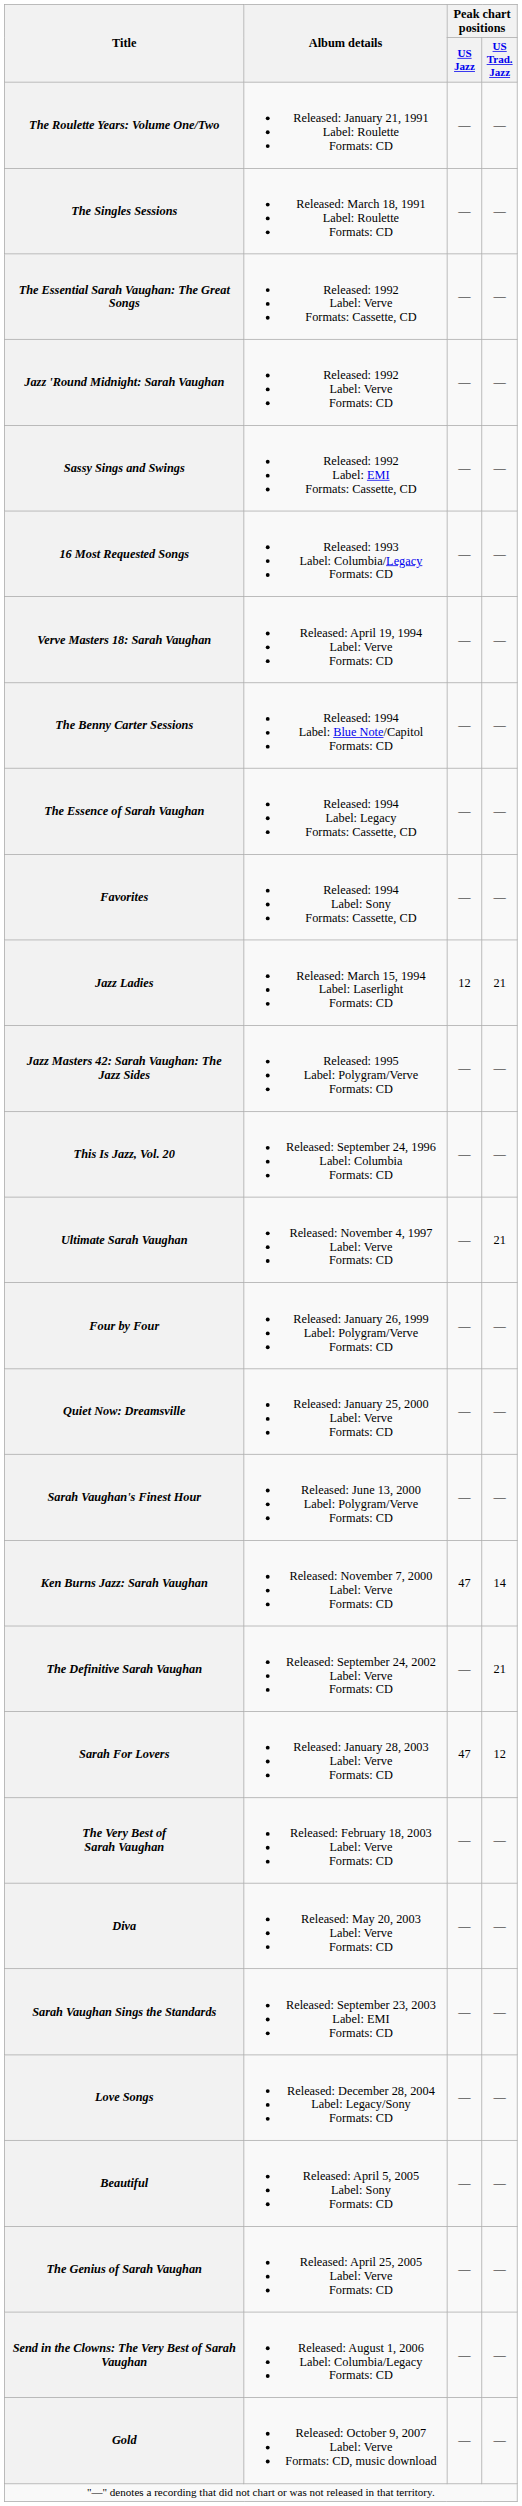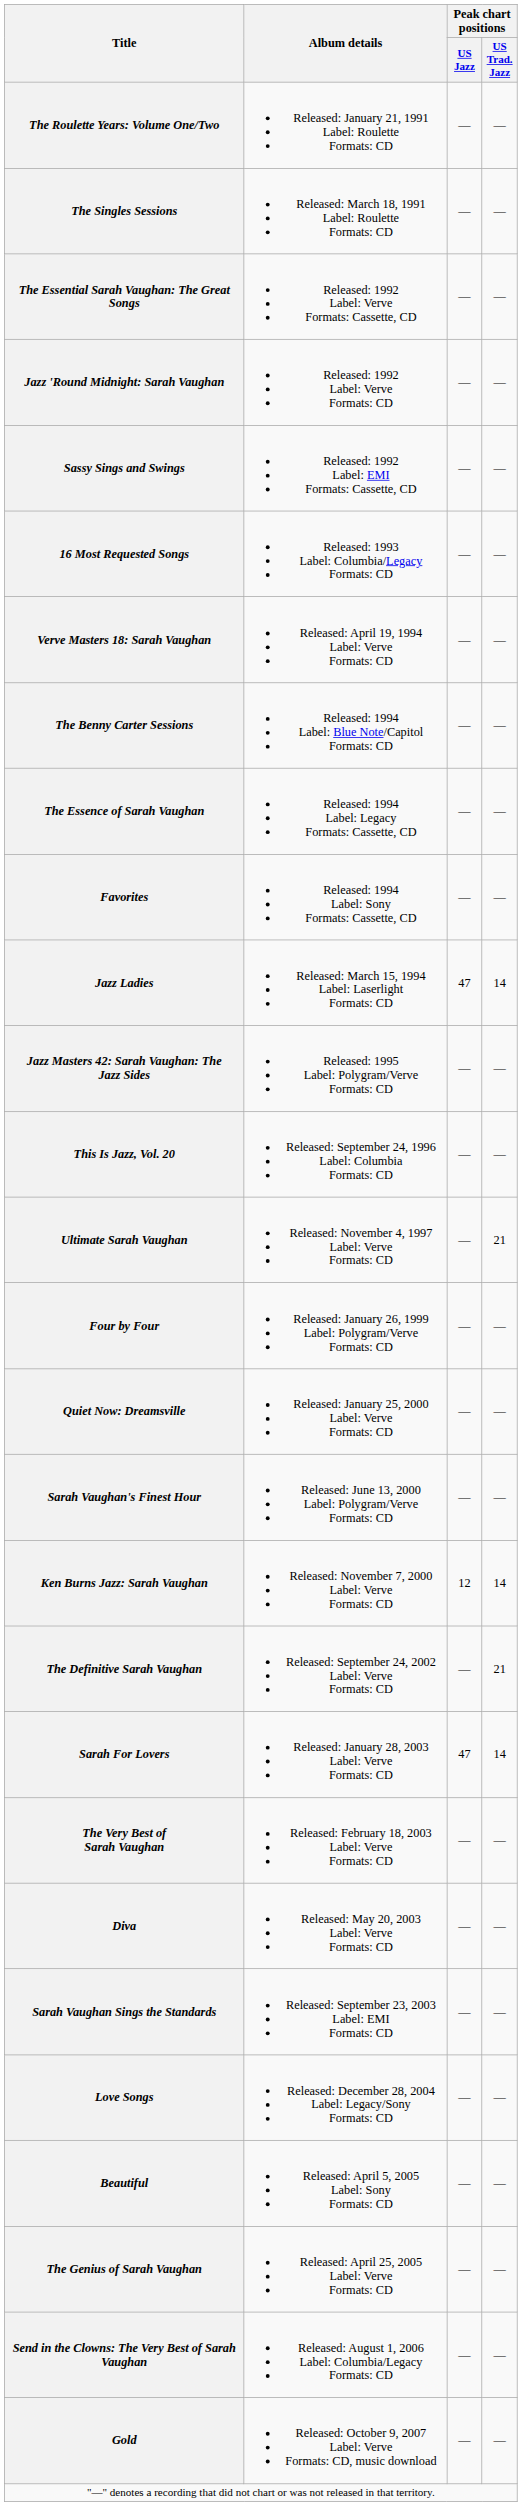 <table class="wikitable plainrowheaders" style="text-align:center;">
 <tr>
 <th scope="col" rowspan="2" style="width:19em;">Title</th>
 <th scope="col" rowspan="2" style="width:16em;">Album details</th>
 <th scope="col" colspan="2">Peak chart<br>positions</th>
 </tr>
 <tr>
 <th scope="col" style="width:2.7em;font-size:90%;"><a href='#'>US<br>Jazz</a><br></th>
 <th scope="col" style="width:2.7em;font-size:90%;"><a href='#'>US<br>Trad.<br>Jazz</a><br></th>
 </tr>
 <tr>
 <th scope="row"><em>The Roulette Years: Volume One/Two</em></th>
 <td><br><ul><li>Released: January 21, 1991</li><li>Label: Roulette</li><li>Formats: CD</li></ul></td>
 <td>—</td>
 <td>—</td>
 </tr>
 <tr>
 <th scope="row"><em>The Singles Sessions</em></th>
 <td><br><ul><li>Released: March 18, 1991</li><li>Label: Roulette</li><li>Formats: CD</li></ul></td>
 <td>—</td>
 <td>—</td>
 </tr>
 <tr>
 <th scope="row"><em>The Essential Sarah Vaughan: The Great<br>Songs</em></th>
 <td><br><ul><li>Released: 1992</li><li>Label: Verve</li><li>Formats: Cassette, CD</li></ul></td>
 <td>—</td>
 <td>—</td>
 </tr>
 <tr>
 <th scope="row"><em>Jazz 'Round Midnight: Sarah Vaughan</em></th>
 <td><br><ul><li>Released: 1992</li><li>Label: Verve</li><li>Formats: CD</li></ul></td>
 <td>—</td>
 <td>—</td>
 </tr>
 <tr>
 <th scope="row"><em>Sassy Sings and Swings</em></th>
 <td><br><ul><li>Released: 1992</li><li>Label: <a href='#'>EMI</a></li><li>Formats: Cassette, CD</li></ul></td>
 <td>—</td>
 <td>—</td>
 </tr>
 <tr>
 <th scope="row"><em>16 Most Requested Songs</em></th>
 <td><br><ul><li>Released: 1993</li><li>Label: Columbia/<a href='#'>Legacy</a></li><li>Formats: CD</li></ul></td>
 <td>—</td>
 <td>—</td>
 </tr>
 <tr>
 <th scope="row"><em>Verve Masters 18: Sarah Vaughan</em></th>
 <td><br><ul><li>Released: April 19, 1994</li><li>Label: Verve</li><li>Formats: CD</li></ul></td>
 <td>—</td>
 <td>—</td>
 </tr>
 <tr>
 <th scope="row"><em>The Benny Carter Sessions</em></th>
 <td><br><ul><li>Released: 1994</li><li>Label: <a href='#'>Blue Note</a>/Capitol</li><li>Formats: CD</li></ul></td>
 <td>—</td>
 <td>—</td>
 </tr>
 <tr>
 <th scope="row"><em>The Essence of Sarah Vaughan</em></th>
 <td><br><ul><li>Released: 1994</li><li>Label: Legacy</li><li>Formats: Cassette, CD</li></ul></td>
 <td>—</td>
 <td>—</td>
 </tr>
 <tr>
 <th scope="row"><em>Favorites</em></th>
 <td><br><ul><li>Released: 1994</li><li>Label: Sony</li><li>Formats: Cassette, CD</li></ul></td>
 <td>—</td>
 <td>—</td>
 </tr>
 <tr>
 <th scope="row"><em>Jazz Ladies</em><br></th>
 <td><br><ul><li>Released: March 15, 1994</li><li>Label: Laserlight</li><li>Formats: CD</li></ul></td>
-<td>12</td>
-<td>21</td>
+<td>47</td>
+<td>14</td>
 </tr>
 <tr>
 <th scope="row"><em>Jazz Masters 42: Sarah Vaughan: The<br>Jazz Sides</em></th>
 <td><br><ul><li>Released: 1995</li><li>Label: Polygram/Verve</li><li>Formats: CD</li></ul></td>
 <td>—</td>
 <td>—</td>
 </tr>
 <tr>
 <th scope="row"><em>This Is Jazz, Vol. 20</em></th>
 <td><br><ul><li>Released: September 24, 1996</li><li>Label: Columbia</li><li>Formats: CD</li></ul></td>
 <td>—</td>
 <td>—</td>
 </tr>
 <tr>
 <th scope="row"><em>Ultimate Sarah Vaughan</em></th>
 <td><br><ul><li>Released: November 4, 1997</li><li>Label: Verve</li><li>Formats: CD</li></ul></td>
 <td>—</td>
 <td>21</td>
 </tr>
 <tr>
 <th scope="row"><em>Four by Four</em><br></th>
 <td><br><ul><li>Released: January 26, 1999</li><li>Label: Polygram/Verve</li><li>Formats: CD</li></ul></td>
 <td>—</td>
 <td>—</td>
 </tr>
 <tr>
 <th scope="row"><em>Quiet Now: Dreamsville</em></th>
 <td><br><ul><li>Released: January 25, 2000</li><li>Label: Verve</li><li>Formats: CD</li></ul></td>
 <td>—</td>
 <td>—</td>
 </tr>
 <tr>
 <th scope="row"><em>Sarah Vaughan's Finest Hour</em></th>
 <td><br><ul><li>Released: June 13, 2000</li><li>Label: Polygram/Verve</li><li>Formats: CD</li></ul></td>
 <td>—</td>
 <td>—</td>
 </tr>
 <tr>
 <th scope="row"><em>Ken Burns Jazz: Sarah Vaughan</em></th>
 <td><br><ul><li>Released: November 7, 2000</li><li>Label: Verve</li><li>Formats: CD</li></ul></td>
-<td>47</td>
+<td>12</td>
 <td>14</td>
 </tr>
 <tr>
 <th scope="row"><em>The Definitive Sarah Vaughan</em></th>
 <td><br><ul><li>Released: September 24, 2002</li><li>Label: Verve</li><li>Formats: CD</li></ul></td>
 <td>—</td>
 <td>21</td>
 </tr>
 <tr>
 <th scope="row"><em>Sarah For Lovers</em></th>
 <td><br><ul><li>Released: January 28, 2003</li><li>Label: Verve</li><li>Formats: CD</li></ul></td>
 <td>47</td>
-<td>12</td>
+<td>14</td>
 </tr>
 <tr>
 <th scope="row"><em>The Very Best of<br>Sarah Vaughan</em></th>
 <td><br><ul><li>Released: February 18, 2003</li><li>Label: Verve</li><li>Formats: CD</li></ul></td>
 <td>—</td>
 <td>—</td>
 </tr>
 <tr>
 <th scope="row"><em>Diva</em></th>
 <td><br><ul><li>Released: May 20, 2003</li><li>Label: Verve</li><li>Formats: CD</li></ul></td>
 <td>—</td>
 <td>—</td>
 </tr>
 <tr>
 <th scope="row"><em>Sarah Vaughan Sings the Standards</em></th>
 <td><br><ul><li>Released: September 23, 2003</li><li>Label: EMI</li><li>Formats: CD</li></ul></td>
 <td>—</td>
 <td>—</td>
 </tr>
 <tr>
 <th scope="row"><em>Love Songs</em></th>
 <td><br><ul><li>Released: December 28, 2004</li><li>Label: Legacy/Sony</li><li>Formats: CD</li></ul></td>
 <td>—</td>
 <td>—</td>
 </tr>
 <tr>
 <th scope="row"><em>Beautiful</em></th>
 <td><br><ul><li>Released: April 5, 2005</li><li>Label: Sony</li><li>Formats: CD</li></ul></td>
 <td>—</td>
 <td>—</td>
 </tr>
 <tr>
 <th scope="row"><em>The Genius of Sarah Vaughan</em></th>
 <td><br><ul><li>Released: April 25, 2005</li><li>Label: Verve</li><li>Formats: CD</li></ul></td>
 <td>—</td>
 <td>—</td>
 </tr>
 <tr>
 <th scope="row"><em>Send in the Clowns: The Very Best of Sarah Vaughan</em></th>
 <td><br><ul><li>Released: August 1, 2006</li><li>Label: Columbia/Legacy</li><li>Formats: CD</li></ul></td>
 <td>—</td>
 <td>—</td>
 </tr>
 <tr>
 <th scope="row"><em>Gold</em></th>
 <td><br><ul><li>Released: October 9, 2007</li><li>Label: Verve</li><li>Formats: CD, music download</li></ul></td>
 <td>—</td>
 <td>—</td>
 </tr>
 <tr>
 <td colspan="4" style="font-size:90%">"—" denotes a recording that did not chart or was not released in that territory.</td>
 </tr>
 </table>
